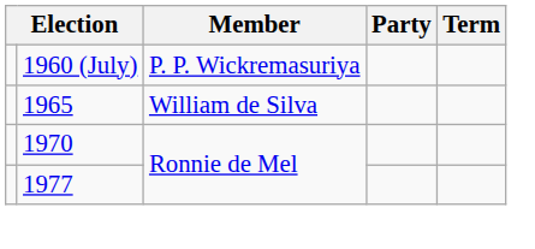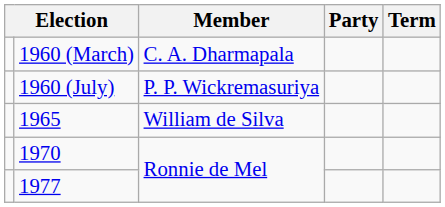 <table class="wikitable">
 <tr>
 <th colspan="2">Election</th>
 <th>Member</th>
 <th>Party</th>
 <th>Term</th>
+</tr>
+<tr>
+<td style="background-color: "></td>
+<td><a href='#'>1960 (March)</a></td>
+<td><a href='#'>C. A. Dharmapala</a></td>
+<td></td>
+<td></td>
 </tr>
 <tr>
 <td style="background-color: "></td>
 <td><a href='#'>1960 (July)</a></td>
 <td><a href='#'>P. P. Wickremasuriya</a></td>
 <td></td>
 <td></td>
 </tr>
 <tr>
 <td style="background-color: "></td>
 <td><a href='#'>1965</a></td>
 <td><a href='#'>William de Silva</a></td>
 <td></td>
 <td></td>
 </tr>
 <tr>
 <td style="background-color: "></td>
 <td><a href='#'>1970</a></td>
 <td rowspan=2><a href='#'>Ronnie de Mel</a></td>
 <td></td>
 <td></td>
 </tr>
 <tr>
 <td style="background-color: "></td>
 <td><a href='#'>1977</a></td>
 <td></td>
 <td></td>
 </tr>
 </table>
